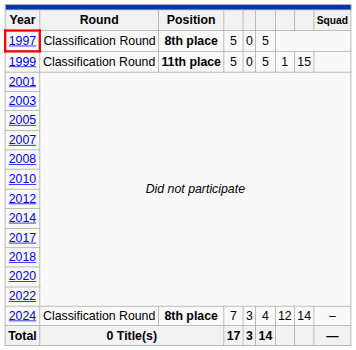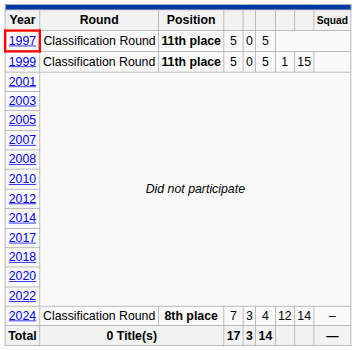 <table class="wikitable" style="text-align: center;">
 <tr>
 <th colspan=9 style="background:#0038A8; color:#FFFFFF;"><a href='#'></a></th>
 </tr>
 <tr>
 <th>Year</th>
 <th>Round</th>
 <th>Position</th>
 <th></th>
 <th></th>
 <th></th>
 <th></th>
 <th></th>
 <th><small>Squad</small></th>
 </tr>
 <tr>
 <td style="border:solid red 3px"> <a href='#'>1997</a></td>
 <td>Classification Round</td>
-<td><strong>8th place</strong></td>
+<td><strong>11th place</strong></td>
 <td>5</td>
 <td>0</td>
 <td>5</td>
 <td colspan=3></td>
 </tr>
 <tr>
 <td> <a href='#'>1999</a></td>
 <td>Classification Round</td>
 <td><strong>11th place</strong></td>
 <td>5</td>
 <td>0</td>
 <td>5</td>
 <td>1</td>
 <td>15</td>
 <td></td>
 </tr>
 <tr>
 <td> <a href='#'>2001</a></td>
 <td rowspan=12 colspan=8><em>Did not participate</em></td>
 </tr>
 <tr>
 <td> <a href='#'>2003</a></td>
 </tr>
 <tr>
 <td> <a href='#'>2005</a></td>
 </tr>
 <tr>
 <td> <a href='#'>2007</a></td>
 </tr>
 <tr>
 <td> <a href='#'>2008</a></td>
 </tr>
 <tr>
 <td> <a href='#'>2010</a></td>
 </tr>
 <tr>
 <td> <a href='#'>2012</a></td>
 </tr>
 <tr>
 <td> <a href='#'>2014</a></td>
 </tr>
 <tr>
 <td> <a href='#'>2017</a></td>
 </tr>
 <tr>
 <td> <a href='#'>2018</a></td>
 </tr>
 <tr>
 <td> <a href='#'>2020</a></td>
 </tr>
 <tr>
 <td> <a href='#'>2022</a></td>
 </tr>
 <tr>
 <td> <a href='#'>2024</a></td>
 <td>Classification Round</td>
 <td><strong>8th place</strong></td>
 <td>7</td>
 <td>3</td>
 <td>4</td>
 <td>12</td>
 <td>14</td>
 <td>–</td>
 </tr>
 <tr>
 <th>Total</th>
 <th colspan=2>0 Title(s)</th>
 <th>17</th>
 <th>3</th>
 <th>14</th>
 <th></th>
 <th></th>
 <th>—</th>
 </tr>
 </table>
